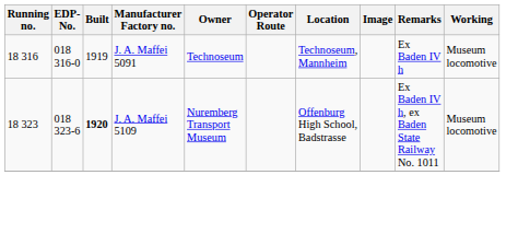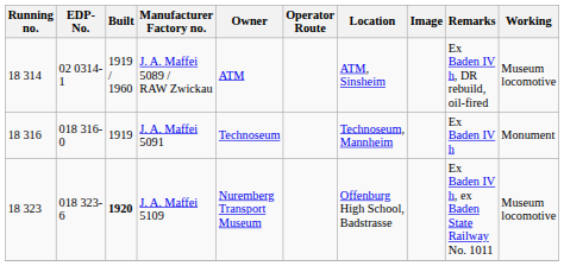 <table class="wikitable" style="width="100%"; border:solid 1px #AAAAAA;background:#e3e3e3;">
 <tr>
 <th width="5%">Running<br>no.</th>
 <th width="7%">EDP-<br>No.</th>
 <th width="4%">Built</th>
 <th width="10%">Manufacturer<br>Factory no.</th>
 <th width="10%">Owner</th>
 <th width="10%">Operator<br>Route</th>
 <th width="10%">Location</th>
 <th width="13%">Image</th>
 <th width="37%">Remarks</th>
 <th width="7%">Working</th>
 </tr>
 <tr>
+<td>18 314</td>
+<td>02 0314-1</td>
+<td>1919 / 1960</td>
+<td><a href='#'>J. A. Maffei</a><br>5089 /<br>RAW Zwickau</td>
+<td><a href='#'>ATM</a></td>
+<td></td>
+<td><a href='#'>ATM</a>, <a href='#'>Sinsheim</a></td>
+<td></td>
+<td>Ex <a href='#'>Baden IV h</a>, DR rebuild, oil-fired</td>
+<td>Museum locomotive</td>
+</tr>
+<tr>
 <td>18 316</td>
 <td>018 316-0</td>
 <td>1919</td>
 <td><a href='#'>J. A. Maffei</a><br>5091</td>
 <td><a href='#'>Technoseum</a></td>
 <td></td>
 <td><a href='#'>Technoseum</a>, <a href='#'>Mannheim</a></td>
 <td></td>
 <td>Ex <a href='#'>Baden IV h</a></td>
-<td>Museum locomotive</td>
+<td>Monument</td>
 </tr>
 <tr>
 <td>18 323</td>
 <td>018 323-6</td>
 <td><strong>1920</strong></td>
 <td><a href='#'>J. A. Maffei</a><br>5109</td>
 <td><a href='#'>Nuremberg Transport Museum</a></td>
 <td></td>
 <td><a href='#'>Offenburg</a> High School, Badstrasse</td>
 <td></td>
 <td>Ex <a href='#'>Baden IV h</a>, ex <a href='#'>Baden State Railway</a> No. 1011</td>
 <td>Museum locomotive</td>
 </tr>
 <tr>
 </tr>
 </table>
